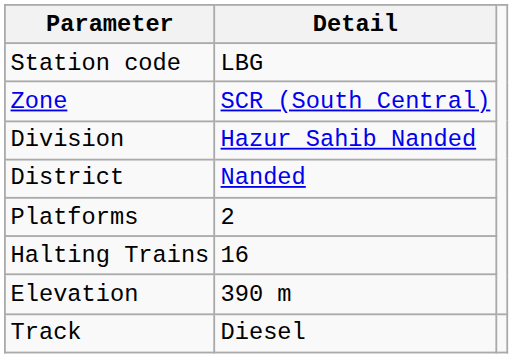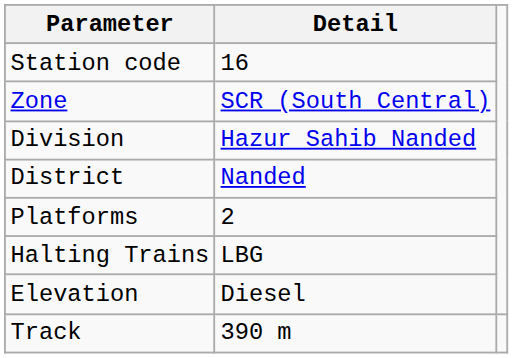 <table class="wikitable">
 <tr>
 <th>Parameter</th>
 <th>Detail</th>
 </tr>
 <tr>
 <td>Station code</td>
-<td>LBG</td>
+<td>16</td>
 </tr>
 <tr>
 <td><a href='#'>Zone</a></td>
 <td><a href='#'>SCR (South Central)</a></td>
 </tr>
 <tr>
 <td>Division</td>
 <td><a href='#'>Hazur Sahib Nanded</a></td>
 </tr>
 <tr>
 <td>District</td>
 <td><a href='#'>Nanded</a></td>
 </tr>
 <tr>
 <td>Platforms</td>
 <td>2</td>
 </tr>
 <tr>
 <td>Halting Trains</td>
-<td>16</td>
+<td>LBG</td>
 </tr>
 <tr>
 <td>Elevation</td>
-<td>390 m</td>
+<td>Diesel</td>
 </tr>
 <tr>
 <td>Track</td>
-<td>Diesel</td>
+<td>390 m</td>
 <td></td>
 </tr>
 </table>
